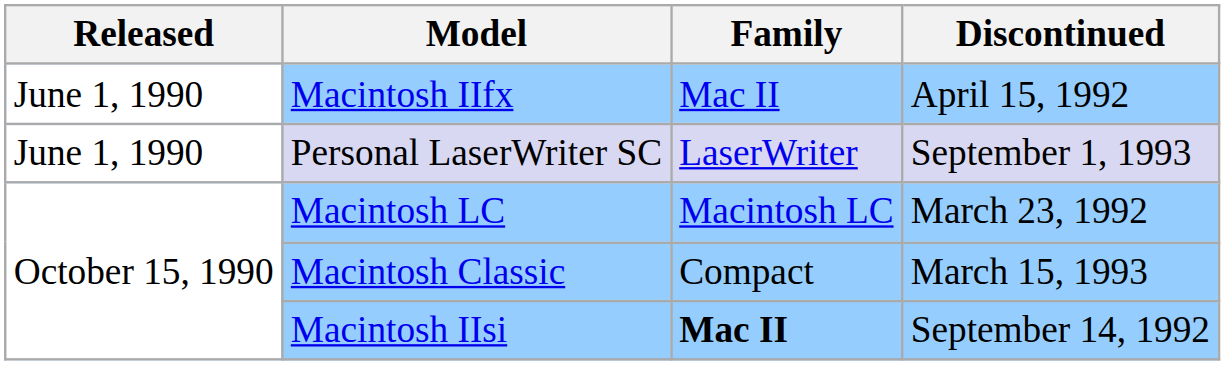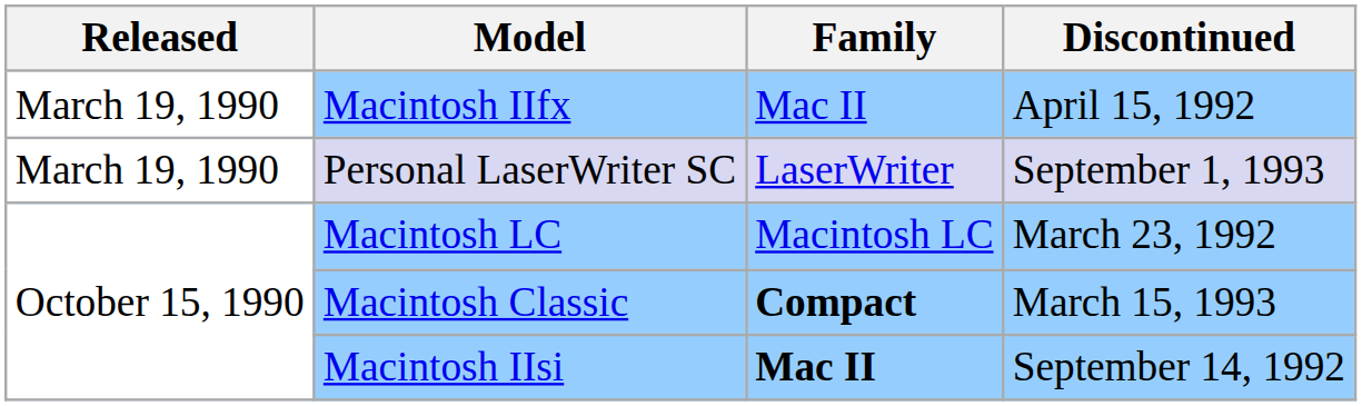 <table class="wikitable">
 <tr>
 <th>Released</th>
 <th>Model</th>
 <th>Family</th>
 <th>Discontinued</th>
 </tr>
 <tr bgcolor=#95CEFE>
-<td bgcolor=#FFF>June 1, 1990</td>
+<td bgcolor=#FFF>March 19, 1990</td>
 <td><a href='#'>Macintosh IIfx</a></td>
 <td><a href='#'>Mac II</a></td>
 <td>April 15, 1992</td>
 </tr>
 <tr bgcolor=#D8D8F2>
-<td bgcolor=#FFF>June 1, 1990</td>
+<td bgcolor=#FFF>March 19, 1990</td>
 <td>Personal LaserWriter SC</td>
 <td><a href='#'>LaserWriter</a></td>
 <td>September 1, 1993</td>
 </tr>
 <tr bgcolor=#95CEFE>
 <td rowspan=3 bgcolor=#FFF>October 15, 1990</td>
 <td><a href='#'>Macintosh LC</a></td>
 <td><a href='#'>Macintosh LC</a></td>
 <td>March 23, 1992</td>
 </tr>
 <tr bgcolor=#95CEFE>
 <td><a href='#'>Macintosh Classic</a></td>
-<td>Compact</td>
+<td><strong>Compact</strong></td>
 <td>March 15, 1993</td>
 </tr>
 <tr bgcolor=#95CEFE>
 <td><a href='#'>Macintosh IIsi</a></td>
 <td><strong>Mac II</strong></td>
 <td>September 14, 1992</td>
 </tr>
 </table>
